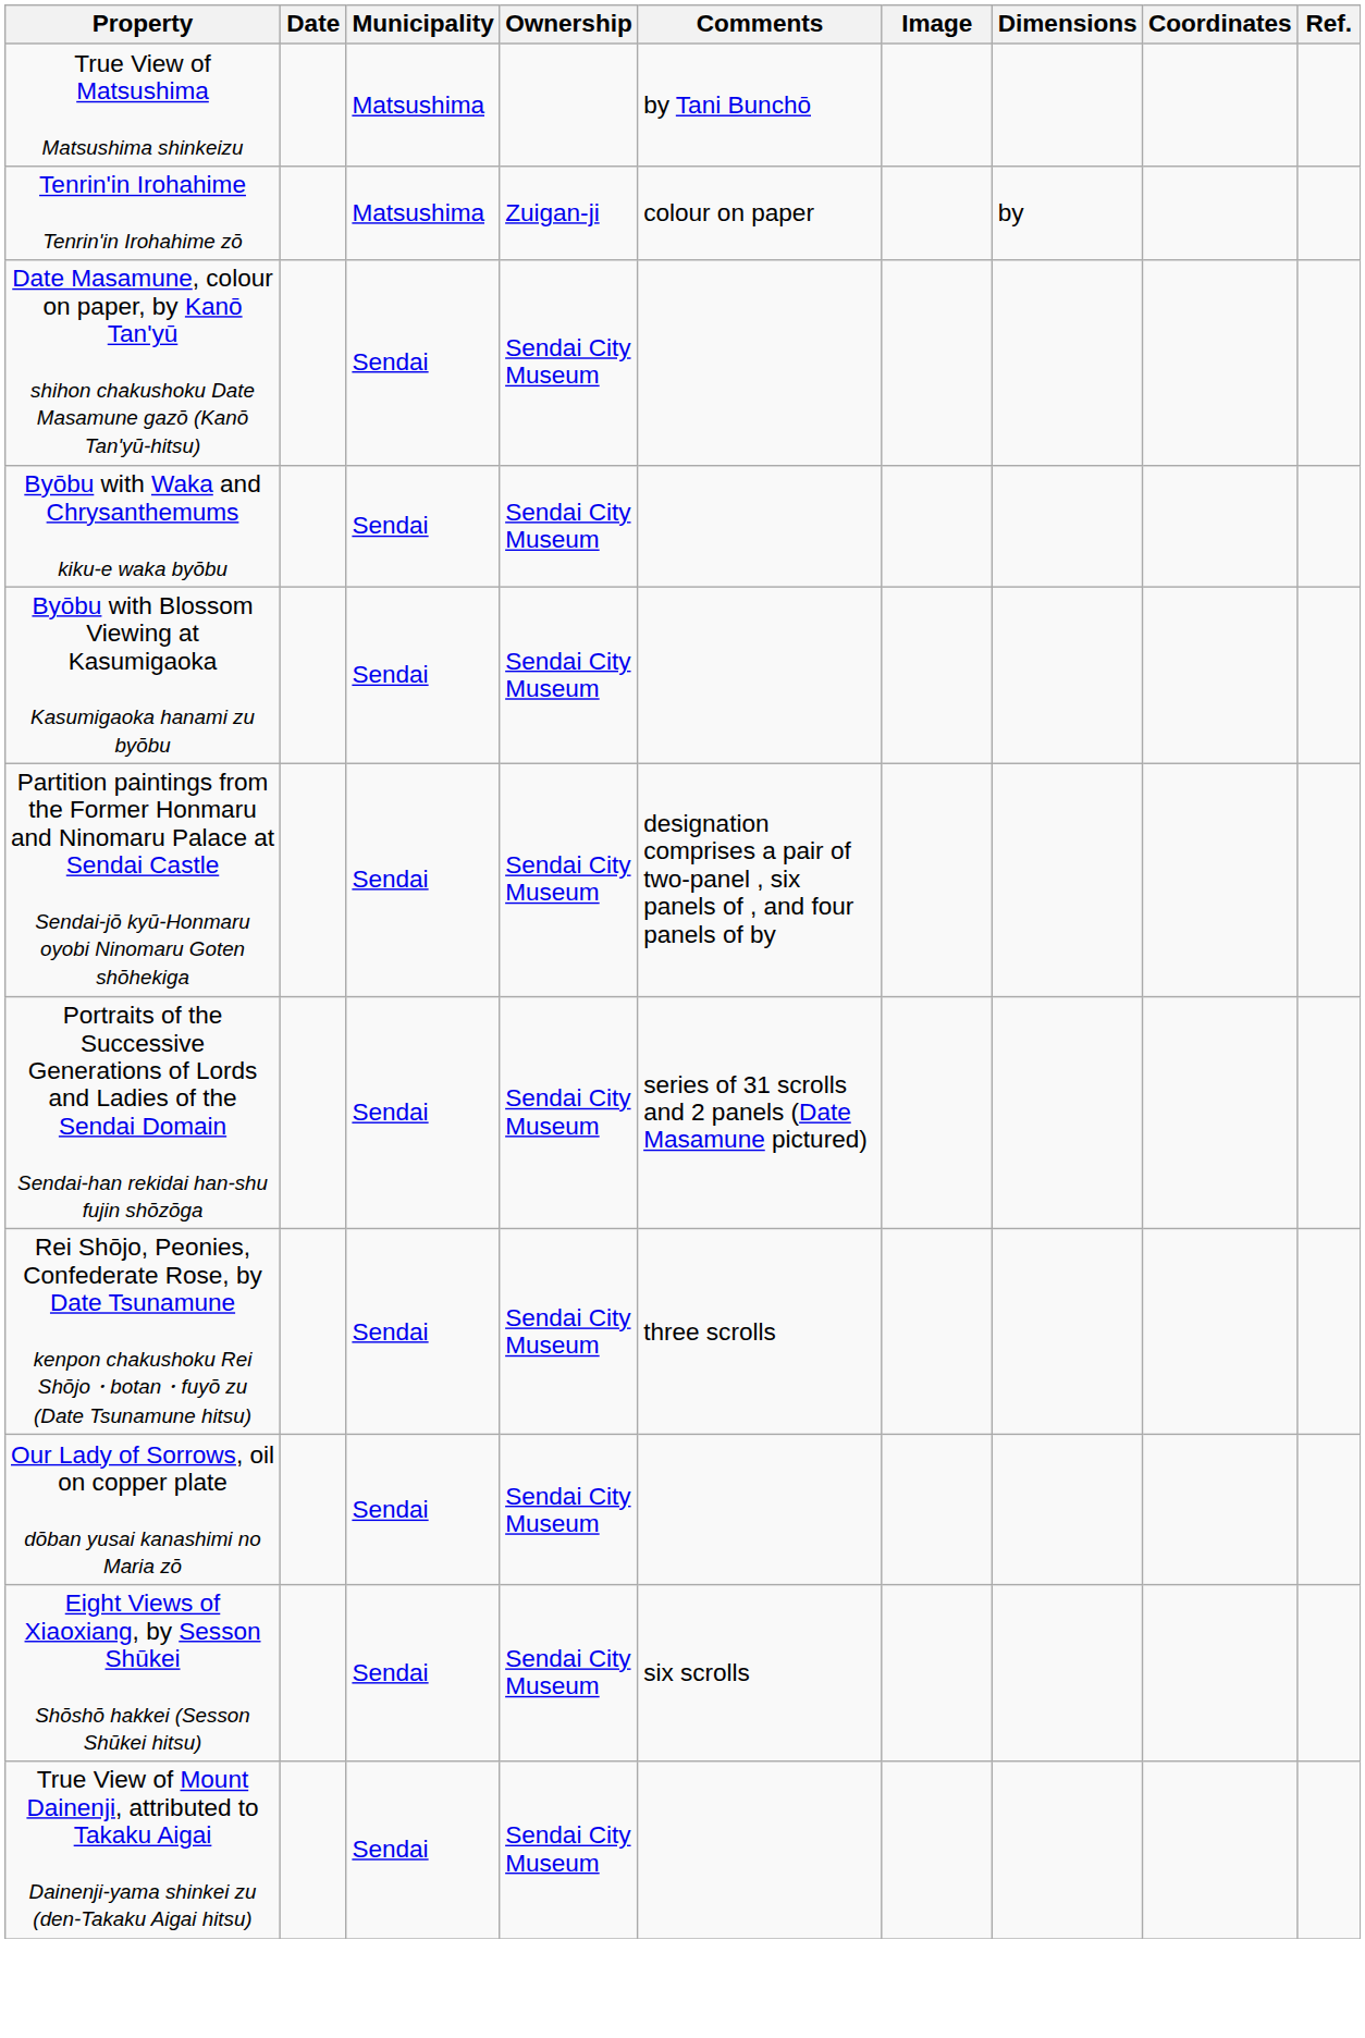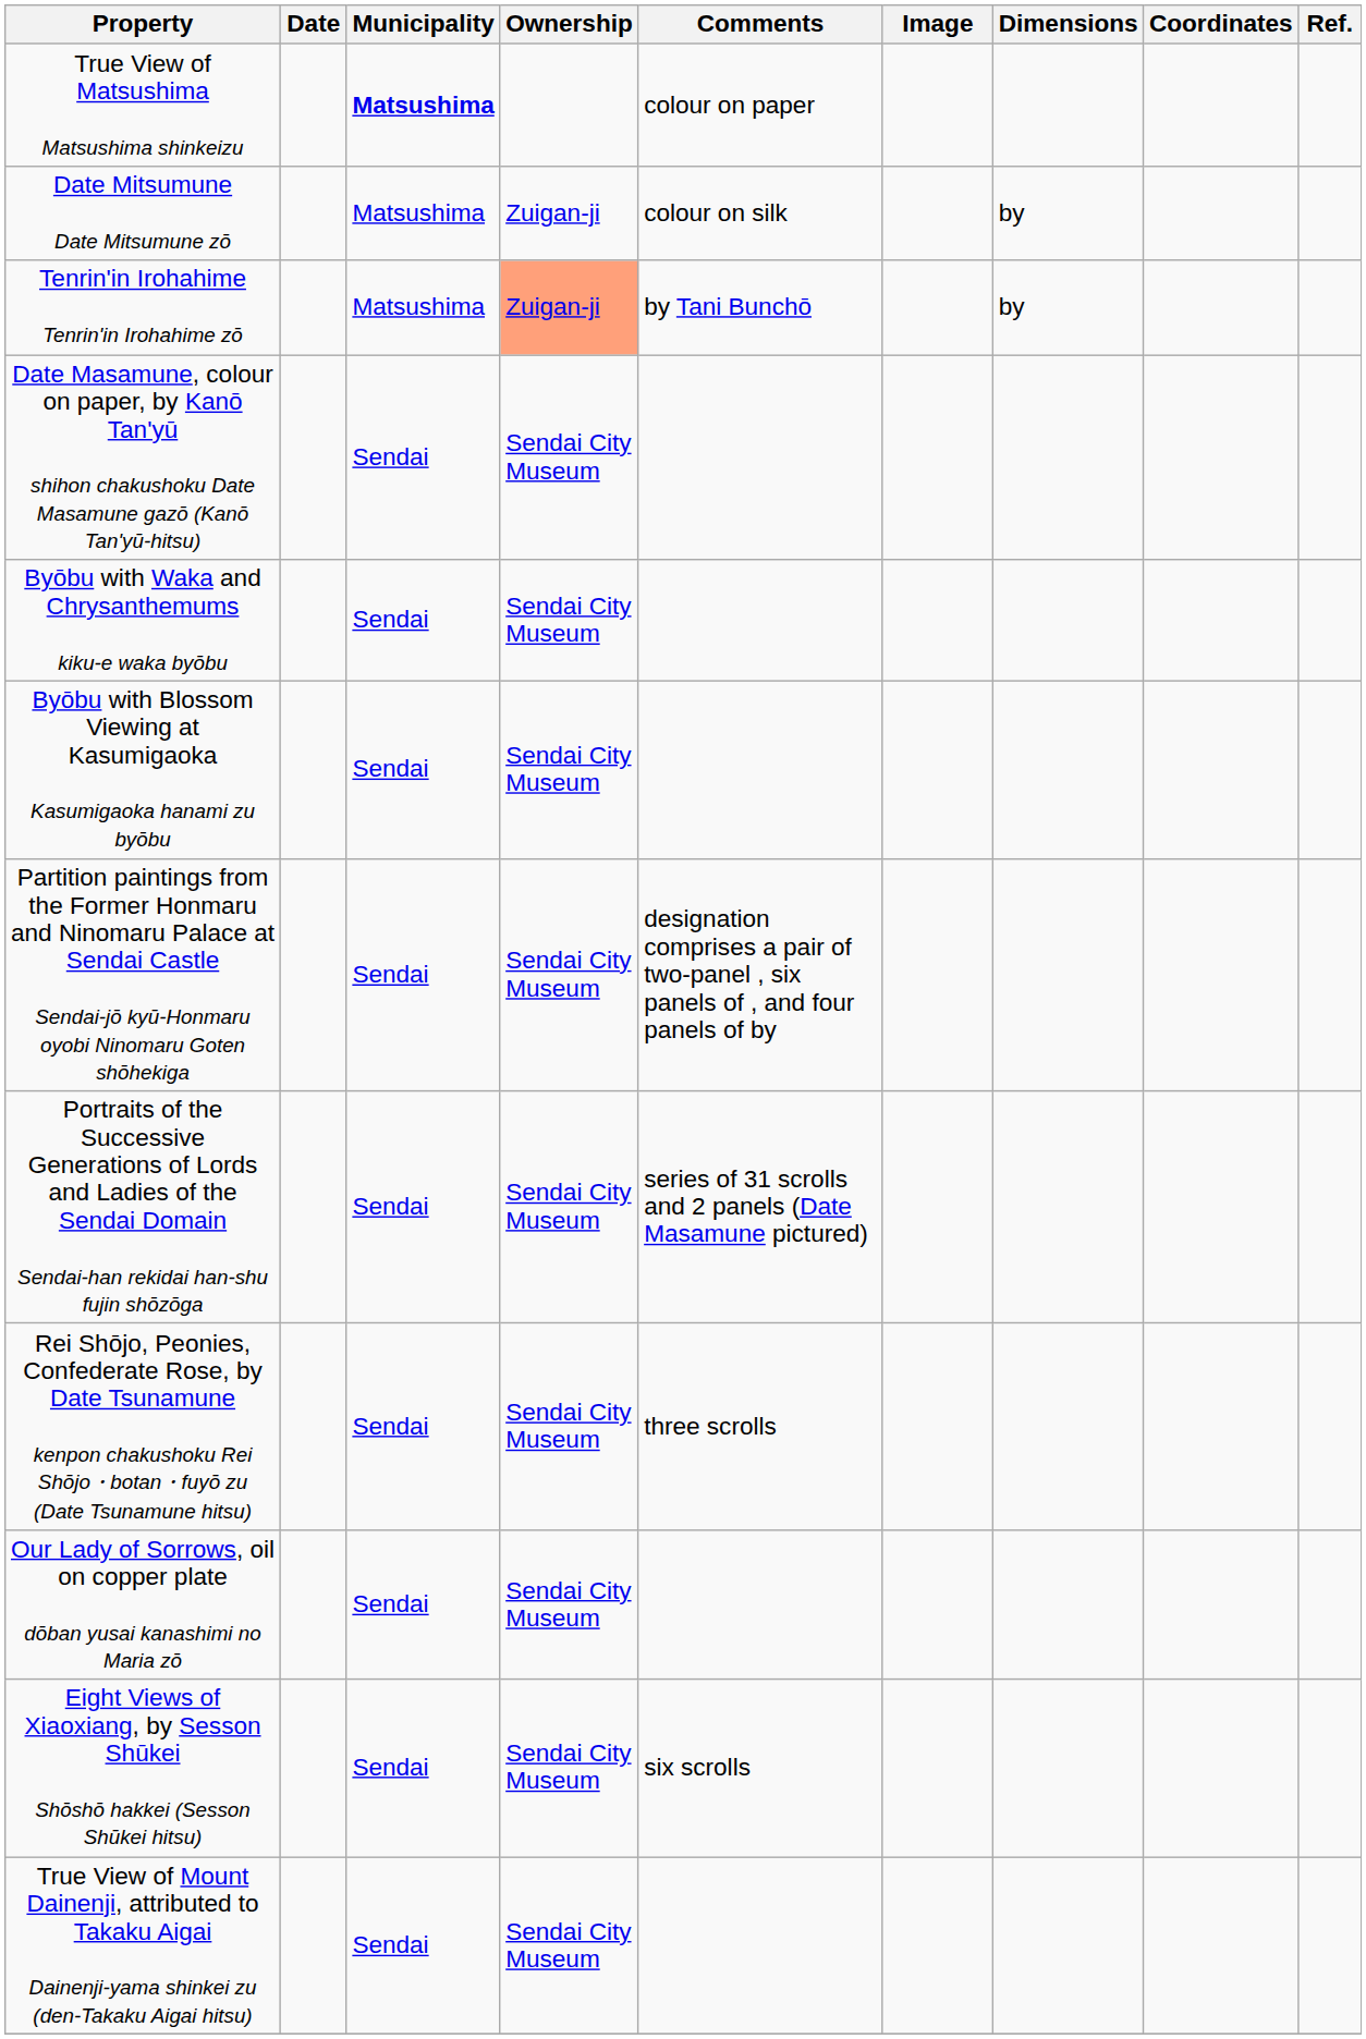 <table class="wikitable sortable"  style="width:100%;">
 <tr>
 <th width="25%" align="left">Property</th>
 <th width="5%" align="left" data-sort-type="number">Date</th>
 <th width="10%" align="left">Municipality</th>
 <th width="10%" align="left">Ownership</th>
 <th width="25%" align="left" class="unsortable">Comments</th>
 <th width="10%" align="left" class="unsortable">Image</th>
 <th width="5%" align="left" class="unsortable">Dimensions</th>
 <th width="5%" align="left" class="unsortable">Coordinates</th>
 <th width="5%" align="left" class="unsortable">Ref.</th>
 </tr>
 <tr>
 <td align="center">True View of <a href='#'>Matsushima</a><br><br><small><em>Matsushima shinkeizu</em></small></td>
 <td></td>
-<td><a href='#'>Matsushima</a></td>
+<td><strong><a href='#'>Matsushima</a></strong></td>
 <td></td>
-<td>by <a href='#'>Tani Bunchō</a></td>
+<td>colour on paper</td>
 <td></td>
 <td></td>
+<td></td>
+<td></td>
+</tr>
+<tr>
+<td align="center"><a href='#'>Date Mitsumune</a><br><br><small><em>Date Mitsumune zō</em></small></td>
+<td></td>
+<td><a href='#'>Matsushima</a></td>
+<td><a href='#'>Zuigan-ji</a></td>
+<td>colour on silk</td>
+<td></td>
+<td> by </td>
 <td></td>
 <td></td>
 </tr>
 <tr>
 <td align="center"><a href='#'>Tenrin'in Irohahime</a><br><br><small><em>Tenrin'in Irohahime zō</em></small></td>
 <td></td>
 <td><a href='#'>Matsushima</a></td>
-<td><a href='#'>Zuigan-ji</a></td>
-<td>colour on paper</td>
+<td style="background: lightsalmon;"><a href='#'>Zuigan-ji</a></td>
+<td>by <a href='#'>Tani Bunchō</a></td>
 <td></td>
 <td> by </td>
 <td></td>
 <td></td>
 </tr>
 <tr>
 <td align="center"><a href='#'>Date Masamune</a>, colour on paper, by <a href='#'>Kanō Tan'yū</a><br><br><small><em>shihon chakushoku Date Masamune gazō (Kanō Tan'yū-hitsu)</em></small></td>
 <td></td>
 <td><a href='#'>Sendai</a></td>
 <td><a href='#'>Sendai City Museum</a></td>
 <td></td>
 <td></td>
 <td></td>
 <td></td>
 <td></td>
 </tr>
 <tr>
 <td align="center"><a href='#'>Byōbu</a> with <a href='#'>Waka</a> and <a href='#'>Chrysanthemums</a><br><br><small><em>kiku-e waka byōbu</em></small></td>
 <td></td>
 <td><a href='#'>Sendai</a></td>
 <td><a href='#'>Sendai City Museum</a></td>
 <td></td>
 <td></td>
 <td></td>
 <td></td>
 <td></td>
 </tr>
 <tr>
 <td align="center"><a href='#'>Byōbu</a> with Blossom Viewing at Kasumigaoka<br><br><small><em>Kasumigaoka hanami zu byōbu</em></small></td>
 <td></td>
 <td><a href='#'>Sendai</a></td>
 <td><a href='#'>Sendai City Museum</a></td>
 <td></td>
 <td></td>
 <td></td>
 <td></td>
 <td></td>
 </tr>
 <tr>
 <td align="center">Partition paintings from the Former Honmaru and Ninomaru Palace at <a href='#'>Sendai Castle</a><br><br><small><em>Sendai-jō kyū-Honmaru oyobi Ninomaru Goten shōhekiga</em></small></td>
 <td></td>
 <td><a href='#'>Sendai</a></td>
 <td><a href='#'>Sendai City Museum</a></td>
 <td>designation comprises a pair of two-panel , six panels of , and four panels of  by </td>
 <td></td>
 <td></td>
 <td></td>
 <td></td>
 </tr>
 <tr>
 <td align="center">Portraits of the Successive Generations of Lords and Ladies of the <a href='#'>Sendai Domain</a><br><br><small><em>Sendai-han rekidai han-shu fujin shōzōga </em></small></td>
 <td></td>
 <td><a href='#'>Sendai</a></td>
 <td><a href='#'>Sendai City Museum</a></td>
 <td>series of 31 scrolls and 2 panels (<a href='#'>Date Masamune</a> pictured)</td>
 <td></td>
 <td></td>
 <td></td>
 <td></td>
 </tr>
 <tr>
 <td align="center">Rei Shōjo, Peonies, Confederate Rose, by <a href='#'>Date Tsunamune</a><br><br><small><em>kenpon chakushoku Rei Shōjo・botan・fuyō zu (Date Tsunamune hitsu)</em></small></td>
 <td></td>
 <td><a href='#'>Sendai</a></td>
 <td><a href='#'>Sendai City Museum</a></td>
 <td>three scrolls</td>
 <td></td>
 <td></td>
 <td></td>
 <td></td>
 </tr>
 <tr>
 <td align="center"><a href='#'>Our Lady of Sorrows</a>, oil on copper plate<br><br><small><em>dōban yusai kanashimi no Maria zō</em></small></td>
 <td></td>
 <td><a href='#'>Sendai</a></td>
 <td><a href='#'>Sendai City Museum</a></td>
 <td></td>
 <td></td>
 <td></td>
 <td></td>
 <td></td>
 </tr>
 <tr>
 <td align="center"><a href='#'>Eight Views of Xiaoxiang</a>, by <a href='#'>Sesson Shūkei</a><br><br><small><em>Shōshō hakkei (Sesson Shūkei hitsu)</em></small></td>
 <td></td>
 <td><a href='#'>Sendai</a></td>
 <td><a href='#'>Sendai City Museum</a></td>
 <td>six scrolls</td>
 <td></td>
 <td></td>
 <td></td>
 <td></td>
 </tr>
 <tr>
 <td align="center">True View of <a href='#'>Mount Dainenji</a>, attributed to <a href='#'>Takaku Aigai</a><br><br><small><em>Dainenji-yama shinkei zu (den-Takaku Aigai hitsu)</em></small></td>
 <td></td>
 <td><a href='#'>Sendai</a></td>
 <td><a href='#'>Sendai City Museum</a></td>
 <td></td>
 <td></td>
 <td></td>
 <td></td>
 <td></td>
 </tr>
 <tr>
 </tr>
 </table>
